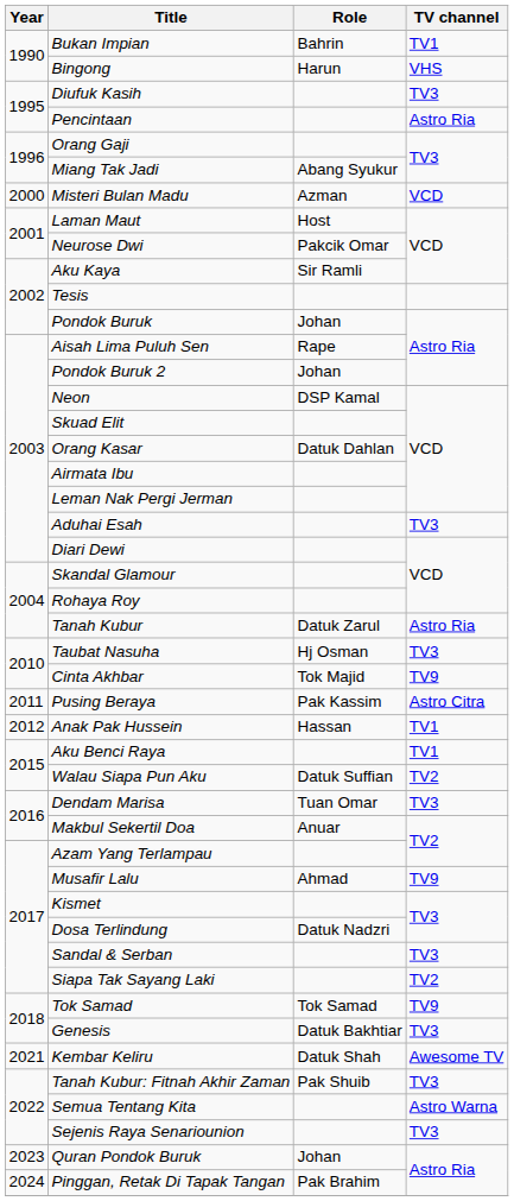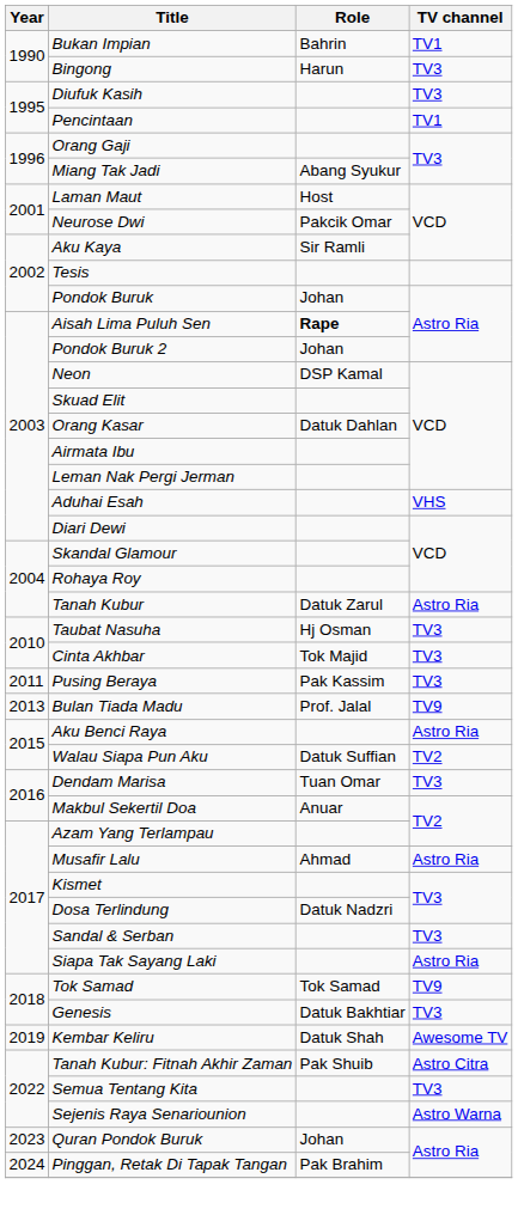 <table class="wikitable">
 <tr>
 <th>Year</th>
 <th>Title</th>
 <th>Role</th>
 <th>TV channel</th>
 </tr>
 <tr>
 <td rowspan="2">1990</td>
 <td><em>Bukan Impian</em></td>
 <td>Bahrin</td>
 <td><a href='#'>TV1</a></td>
 </tr>
 <tr>
 <td><em>Bingong</em></td>
 <td>Harun</td>
-<td><a href='#'>VHS</a></td>
+<td><a href='#'>TV3</a></td>
 </tr>
 <tr>
 <td rowspan="2">1995</td>
 <td><em>Diufuk Kasih</em></td>
 <td></td>
 <td><a href='#'>TV3</a></td>
 </tr>
 <tr>
 <td><em>Pencintaan</em></td>
 <td></td>
-<td><a href='#'>Astro Ria</a></td>
+<td><a href='#'>TV1</a></td>
 </tr>
 <tr>
 <td rowspan="2">1996</td>
 <td><em>Orang Gaji</em></td>
 <td></td>
 <td rowspan="2"><a href='#'>TV3</a></td>
 </tr>
 <tr>
 <td><em>Miang Tak Jadi</em></td>
 <td>Abang Syukur</td>
-</tr>
-<tr>
-<td>2000</td>
-<td><em>Misteri Bulan Madu</em></td>
-<td>Azman</td>
-<td><a href='#'>VCD</a></td>
 </tr>
 <tr>
 <td rowspan="2">2001</td>
 <td><em>Laman Maut</em></td>
 <td>Host</td>
 <td rowspan="3">VCD</td>
 </tr>
 <tr>
 <td><em>Neurose Dwi</em></td>
 <td>Pakcik Omar</td>
 </tr>
 <tr>
 <td rowspan="3">2002</td>
 <td><em>Aku Kaya</em></td>
 <td>Sir Ramli</td>
 </tr>
 <tr>
 <td><em>Tesis</em></td>
 <td></td>
 <td></td>
 </tr>
 <tr>
 <td><em>Pondok Buruk</em></td>
 <td>Johan</td>
 <td rowspan="3"><a href='#'>Astro Ria</a></td>
 </tr>
 <tr>
 <td rowspan="9">2003</td>
 <td><em>Aisah Lima Puluh Sen</em></td>
-<td>Rape</td>
+<td><strong>Rape</strong></td>
 </tr>
 <tr>
 <td><em>Pondok Buruk 2</em></td>
 <td>Johan</td>
 </tr>
 <tr>
 <td><em>Neon</em></td>
 <td>DSP Kamal</td>
 <td rowspan="5">VCD</td>
 </tr>
 <tr>
 <td><em>Skuad Elit</em></td>
 <td></td>
 </tr>
 <tr>
 <td><em>Orang Kasar</em></td>
 <td>Datuk Dahlan</td>
 </tr>
 <tr>
 <td><em>Airmata Ibu</em></td>
 <td></td>
 </tr>
 <tr>
 <td><em>Leman Nak Pergi Jerman</em></td>
 <td></td>
 </tr>
 <tr>
 <td><em>Aduhai Esah</em></td>
 <td></td>
-<td><a href='#'>TV3</a></td>
+<td><a href='#'>VHS</a></td>
 </tr>
 <tr>
 <td><em>Diari Dewi</em></td>
 <td></td>
 <td rowspan="3">VCD</td>
 </tr>
 <tr>
 <td rowspan="3">2004</td>
 <td><em>Skandal Glamour</em></td>
 <td></td>
 </tr>
 <tr>
 <td><em>Rohaya Roy</em></td>
 <td></td>
 </tr>
 <tr>
 <td><em>Tanah Kubur</em></td>
 <td>Datuk Zarul</td>
 <td><a href='#'>Astro Ria</a></td>
 </tr>
 <tr>
 <td rowspan="2">2010</td>
 <td><em>Taubat Nasuha</em></td>
 <td>Hj Osman</td>
 <td><a href='#'>TV3</a></td>
 </tr>
 <tr>
 <td><em>Cinta Akhbar</em></td>
 <td>Tok Majid</td>
-<td><a href='#'>TV9</a></td>
+<td><a href='#'>TV3</a></td>
 </tr>
 <tr>
 <td>2011</td>
 <td><em>Pusing Beraya</em></td>
 <td>Pak Kassim</td>
-<td><a href='#'>Astro Citra</a></td>
+<td><a href='#'>TV3</a></td>
 </tr>
 <tr>
-<td>2012</td>
-<td><em>Anak Pak Hussein</em></td>
-<td>Hassan</td>
-<td><a href='#'>TV1</a></td>
+<td>2013</td>
+<td><em>Bulan Tiada Madu</em></td>
+<td>Prof. Jalal</td>
+<td><a href='#'>TV9</a></td>
 </tr>
 <tr>
 <td rowspan="2">2015</td>
 <td><em>Aku Benci Raya</em></td>
 <td></td>
-<td><a href='#'>TV1</a></td>
+<td><a href='#'>Astro Ria</a></td>
 </tr>
 <tr>
 <td><em>Walau Siapa Pun Aku</em></td>
 <td>Datuk Suffian</td>
 <td><a href='#'>TV2</a></td>
 </tr>
 <tr>
 <td rowspan="2">2016</td>
 <td><em>Dendam Marisa</em></td>
 <td>Tuan Omar</td>
 <td><a href='#'>TV3</a></td>
 </tr>
 <tr>
 <td><em>Makbul Sekertil Doa</em></td>
 <td>Anuar</td>
 <td rowspan="2"><a href='#'>TV2</a></td>
 </tr>
 <tr>
 <td rowspan="6">2017</td>
 <td><em>Azam Yang Terlampau</em></td>
 <td></td>
 </tr>
 <tr>
 <td><em>Musafir Lalu</em></td>
 <td>Ahmad</td>
-<td><a href='#'>TV9</a></td>
+<td><a href='#'>Astro Ria</a></td>
 </tr>
 <tr>
 <td><em>Kismet</em></td>
 <td></td>
 <td rowspan="2"><a href='#'>TV3</a></td>
 </tr>
 <tr>
 <td><em>Dosa Terlindung</em></td>
 <td>Datuk Nadzri</td>
 </tr>
 <tr>
 <td><em>Sandal & Serban</em></td>
 <td></td>
 <td><a href='#'>TV3</a></td>
 </tr>
 <tr>
 <td><em>Siapa Tak Sayang Laki</em></td>
 <td></td>
-<td><a href='#'>TV2</a></td>
+<td><a href='#'>Astro Ria</a></td>
 </tr>
 <tr>
 <td rowspan="2">2018</td>
 <td><em>Tok Samad</em></td>
 <td>Tok Samad</td>
 <td><a href='#'>TV9</a></td>
 </tr>
 <tr>
 <td><em>Genesis</em></td>
 <td>Datuk Bakhtiar</td>
 <td><a href='#'>TV3</a></td>
 </tr>
 <tr>
-<td>2021</td>
+<td>2019</td>
 <td><em>Kembar Keliru</em></td>
 <td>Datuk Shah</td>
 <td><a href='#'>Awesome TV</a></td>
 </tr>
 <tr>
 <td rowspan="3">2022</td>
 <td><em>Tanah Kubur: Fitnah Akhir Zaman</em></td>
 <td>Pak Shuib</td>
-<td><a href='#'>TV3</a></td>
+<td><a href='#'>Astro Citra</a></td>
 </tr>
 <tr>
 <td><em>Semua Tentang Kita</em></td>
 <td></td>
-<td><a href='#'>Astro Warna</a></td>
+<td><a href='#'>TV3</a></td>
 </tr>
 <tr>
 <td><em>Sejenis Raya Senariounion</em></td>
 <td></td>
-<td><a href='#'>TV3</a></td>
+<td><a href='#'>Astro Warna</a></td>
 </tr>
 <tr>
 <td>2023</td>
 <td><em>Quran Pondok Buruk</em></td>
 <td>Johan</td>
 <td rowspan="2"><a href='#'>Astro Ria</a></td>
 </tr>
 <tr>
 <td>2024</td>
 <td><em>Pinggan, Retak Di Tapak Tangan</em></td>
 <td>Pak Brahim</td>
 </tr>
 <tr>
 </tr>
 </table>
